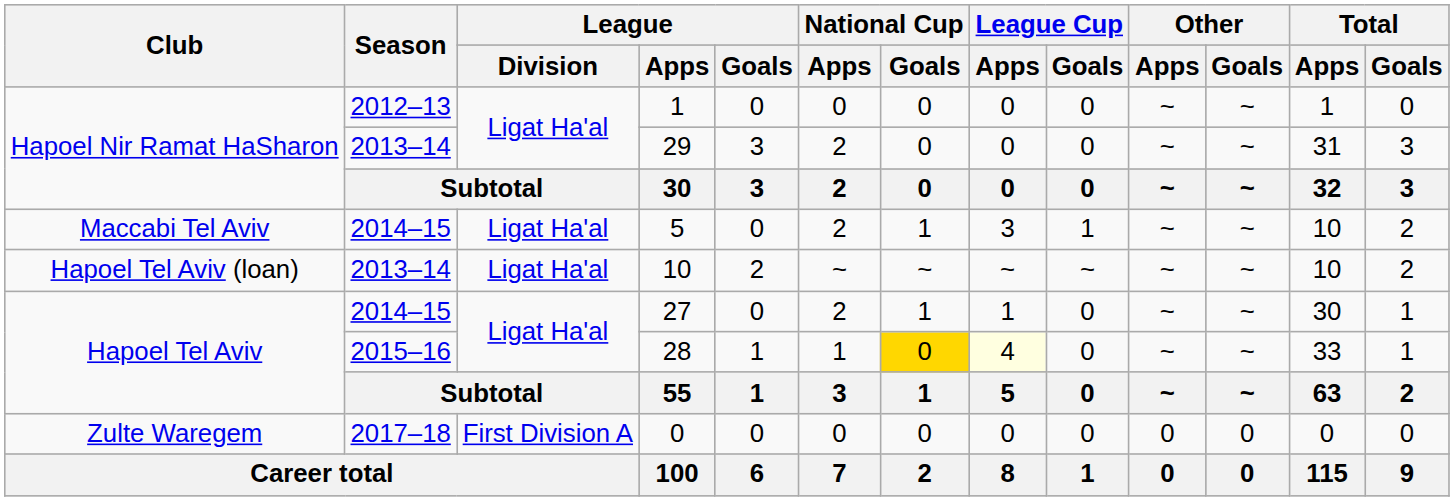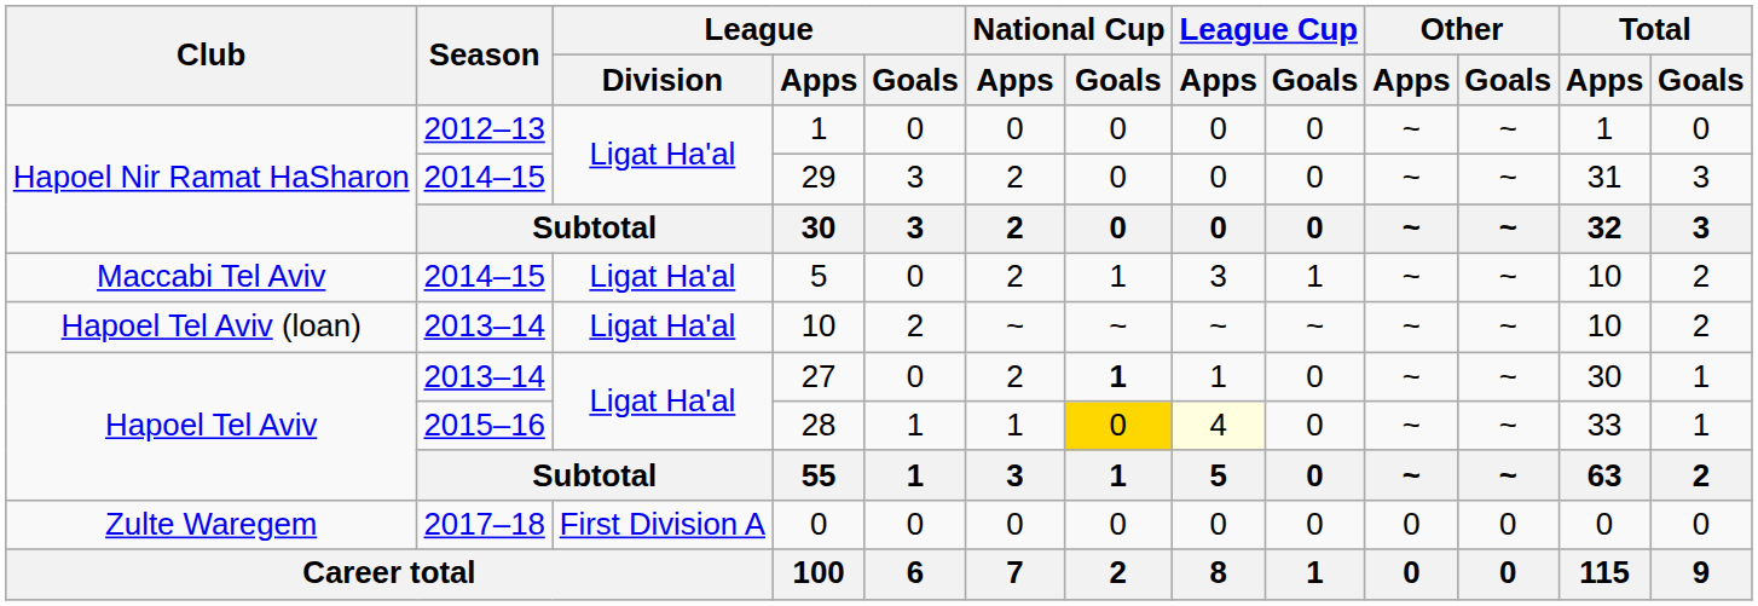 <table class="wikitable" style="text-align:center">
 <tr>
 <th rowspan=2>Club</th>
 <th rowspan=2>Season</th>
 <th colspan=3>League</th>
 <th colspan=2>National Cup</th>
 <th colspan=2><a href='#'>League Cup</a></th>
 <th colspan=2>Other</th>
 <th colspan=2>Total</th>
 </tr>
 <tr>
 <th>Division</th>
 <th>Apps</th>
 <th>Goals</th>
 <th>Apps</th>
 <th>Goals</th>
 <th>Apps</th>
 <th>Goals</th>
 <th>Apps</th>
 <th>Goals</th>
 <th>Apps</th>
 <th>Goals</th>
 </tr>
 <tr>
 <td rowspan="3"><a href='#'>Hapoel Nir Ramat HaSharon</a></td>
 <td><a href='#'>2012–13</a></td>
 <td rowspan="2"><a href='#'>Ligat Ha'al</a></td>
 <td>1</td>
 <td>0</td>
 <td>0</td>
 <td>0</td>
 <td>0</td>
 <td>0</td>
 <td>~</td>
 <td>~</td>
 <td>1</td>
 <td>0</td>
 </tr>
 <tr>
-<td><a href='#'>2013–14</a></td>
+<td><a href='#'>2014–15</a></td>
 <td>29</td>
 <td>3</td>
 <td>2</td>
 <td>0</td>
 <td>0</td>
 <td>0</td>
 <td>~</td>
 <td>~</td>
 <td>31</td>
 <td>3</td>
 </tr>
 <tr>
 <th colspan="2">Subtotal</th>
 <th>30</th>
 <th>3</th>
 <th>2</th>
 <th>0</th>
 <th>0</th>
 <th>0</th>
 <th>~</th>
 <th>~</th>
 <th>32</th>
 <th>3</th>
 </tr>
 <tr>
 <td><a href='#'>Maccabi Tel Aviv</a></td>
 <td><a href='#'>2014–15</a></td>
 <td><a href='#'>Ligat Ha'al</a></td>
 <td>5</td>
 <td>0</td>
 <td>2</td>
 <td>1</td>
 <td>3</td>
 <td>1</td>
 <td>~</td>
 <td>~</td>
 <td>10</td>
 <td>2</td>
 </tr>
 <tr>
 <td><a href='#'>Hapoel Tel Aviv</a> (loan)</td>
 <td><a href='#'>2013–14</a></td>
 <td><a href='#'>Ligat Ha'al</a></td>
 <td>10</td>
 <td>2</td>
 <td>~</td>
 <td>~</td>
 <td>~</td>
 <td>~</td>
 <td>~</td>
 <td>~</td>
 <td>10</td>
 <td>2</td>
 </tr>
 <tr>
 <td rowspan="3"><a href='#'>Hapoel Tel Aviv</a></td>
-<td><a href='#'>2014–15</a></td>
+<td><a href='#'>2013–14</a></td>
 <td rowspan="2"><a href='#'>Ligat Ha'al</a></td>
 <td>27</td>
 <td>0</td>
 <td>2</td>
-<td>1</td>
+<td><strong>1</strong></td>
 <td>1</td>
 <td>0</td>
 <td>~</td>
 <td>~</td>
 <td>30</td>
 <td>1</td>
 </tr>
 <tr>
 <td><a href='#'>2015–16</a></td>
 <td>28</td>
 <td>1</td>
 <td>1</td>
 <td style="background: gold;">0</td>
 <td style="background: lightyellow;">4</td>
 <td>0</td>
 <td>~</td>
 <td>~</td>
 <td>33</td>
 <td>1</td>
 </tr>
 <tr>
 <th colspan="2">Subtotal</th>
 <th>55</th>
 <th>1</th>
 <th>3</th>
 <th>1</th>
 <th>5</th>
 <th>0</th>
 <th>~</th>
 <th>~</th>
 <th>63</th>
 <th>2</th>
 </tr>
 <tr>
 <td><a href='#'>Zulte Waregem</a></td>
 <td><a href='#'>2017–18</a></td>
 <td><a href='#'>First Division A</a></td>
 <td>0</td>
 <td>0</td>
 <td>0</td>
 <td>0</td>
 <td>0</td>
 <td>0</td>
 <td>0</td>
 <td>0</td>
 <td>0</td>
 <td>0</td>
 </tr>
 <tr>
 <th colspan="3">Career total</th>
 <th>100</th>
 <th>6</th>
 <th>7</th>
 <th>2</th>
 <th>8</th>
 <th>1</th>
 <th>0</th>
 <th>0</th>
 <th>115</th>
 <th>9</th>
 </tr>
 </table>
